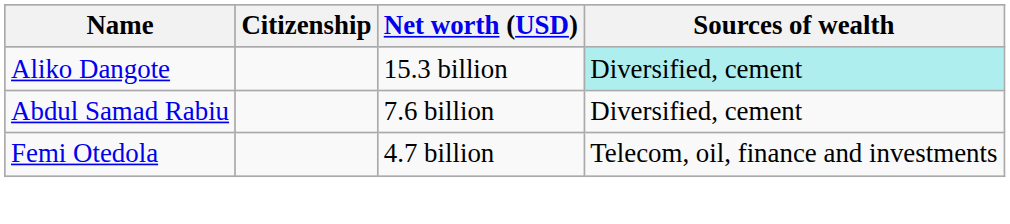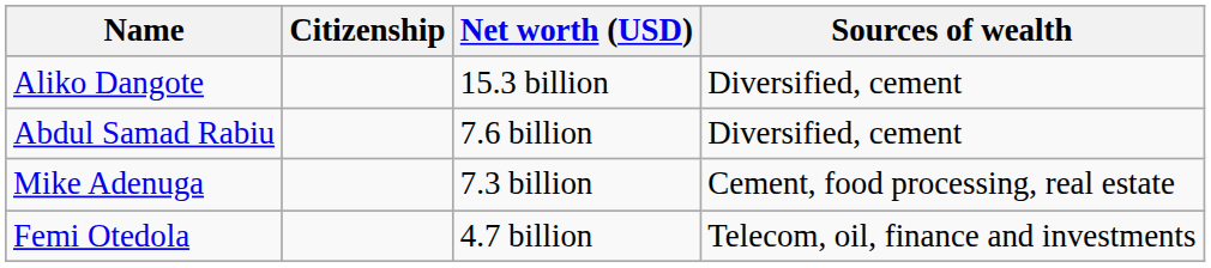 <table class="wikitable">
 <tr>
 <th>Name</th>
 <th>Citizenship</th>
 <th><a href='#'>Net worth</a> (<a href='#'>USD</a>)</th>
 <th>Sources of wealth</th>
 </tr>
 <tr>
 <td><a href='#'>Aliko Dangote</a></td>
 <td></td>
 <td>15.3 billion</td>
-<td style="background: paleturquoise;">Diversified, cement</td>
+<td>Diversified, cement</td>
 </tr>
 <tr>
 <td><a href='#'>Abdul Samad Rabiu</a></td>
 <td></td>
 <td>7.6 billion</td>
 <td>Diversified, cement</td>
 </tr>
 <tr>
+<td><a href='#'>Mike Adenuga</a></td>
+<td></td>
+<td>7.3 billion</td>
+<td>Cement, food processing, real estate</td>
+</tr>
+<tr>
 <td><a href='#'>Femi Otedola</a></td>
 <td></td>
 <td>4.7 billion</td>
 <td>Telecom, oil, finance and investments</td>
 </tr>
 </table>
